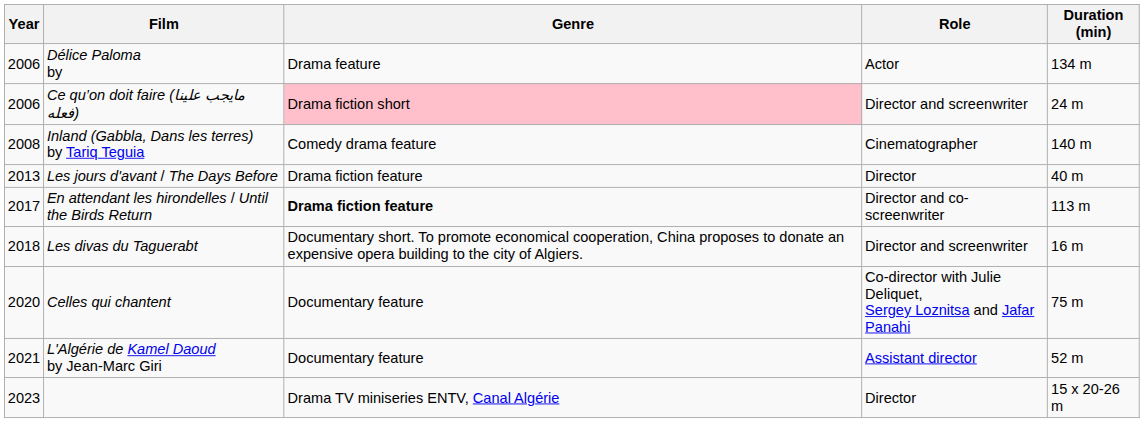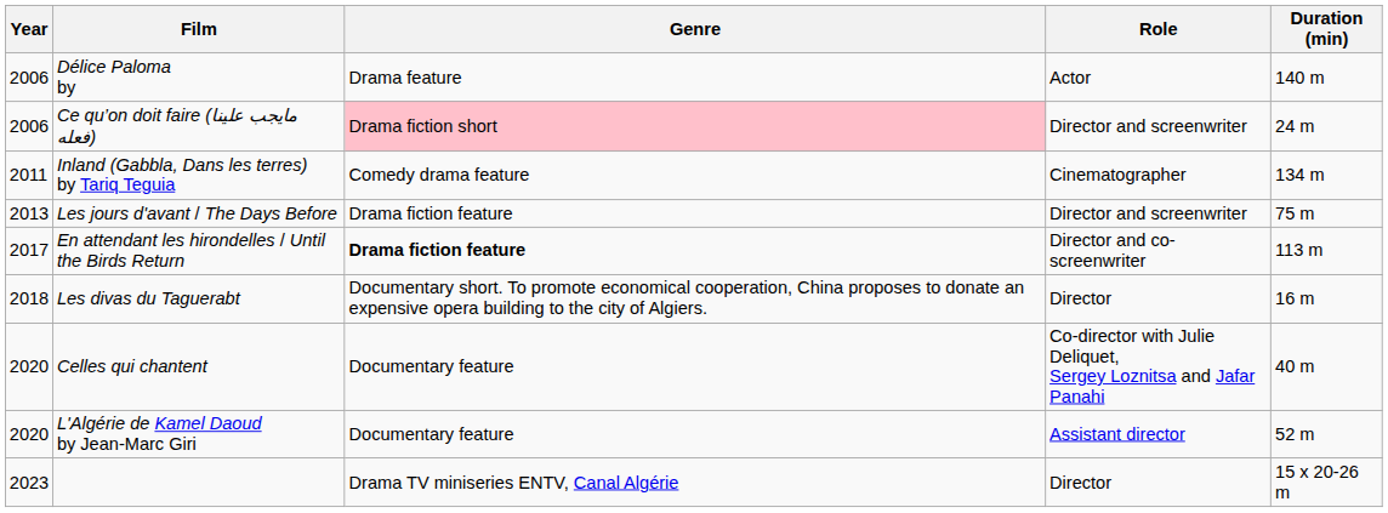 <table class="wikitable">
 <tr>
 <th>Year</th>
 <th>Film</th>
 <th>Genre</th>
 <th>Role</th>
 <th>Duration (min)</th>
 </tr>
 <tr>
 <td>2006</td>
 <td><em>Délice Paloma</em><br>by </td>
 <td>Drama feature</td>
 <td>Actor</td>
-<td>134 m</td>
+<td>140 m</td>
 </tr>
 <tr>
 <td>2006</td>
 <td><em>Ce qu’on doit faire (مايجب علينا فعله)</em></td>
 <td style="background: pink;">Drama fiction short</td>
 <td>Director and screenwriter</td>
 <td>24 m</td>
 </tr>
 <tr>
-<td>2008</td>
+<td>2011</td>
 <td><em>Inland (Gabbla, Dans les terres)</em><br>by <a href='#'>Tariq Teguia</a></td>
 <td>Comedy drama feature</td>
 <td>Cinematographer</td>
-<td>140 m</td>
+<td>134 m</td>
 </tr>
 <tr>
 <td>2013</td>
 <td><em>Les jours d'avant</em> / <em>The Days Before</em></td>
 <td>Drama fiction feature</td>
-<td>Director</td>
-<td>40 m</td>
+<td>Director and screenwriter</td>
+<td>75 m</td>
 </tr>
 <tr>
 <td>2017</td>
 <td><em>En attendant les hirondelles</em> / <em>Until the Birds Return</em></td>
 <td><strong>Drama fiction feature</strong></td>
 <td>Director and co-screenwriter</td>
 <td>113 m</td>
 </tr>
 <tr>
 <td>2018</td>
 <td><em>Les divas du Taguerabt</em></td>
 <td>Documentary short. To promote economical cooperation, China proposes to donate an expensive opera building to the city of Algiers.</td>
-<td>Director and screenwriter</td>
+<td>Director</td>
 <td>16 m</td>
 </tr>
 <tr>
 <td>2020</td>
 <td><em>Celles qui chantent</em></td>
 <td>Documentary feature</td>
 <td>Co-director with Julie Deliquet,<br><a href='#'>Sergey Loznitsa</a> and <a href='#'>Jafar Panahi</a></td>
-<td>75 m</td>
+<td>40 m</td>
 </tr>
 <tr>
-<td>2021</td>
+<td>2020</td>
 <td><em>L'Algérie de <a href='#'>Kamel Daoud</a></em><br>by Jean-Marc Giri</td>
 <td>Documentary feature</td>
 <td><a href='#'>Assistant director</a></td>
 <td>52 m</td>
 </tr>
 <tr>
 <td>2023</td>
 <td><em></em></td>
 <td>Drama TV miniseries ENTV, <a href='#'>Canal Algérie</a></td>
 <td>Director</td>
 <td>15 x 20-26 m</td>
 </tr>
 </table>
